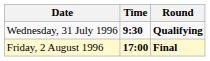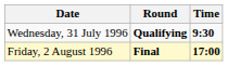 <table class="wikitable">
 <tr>
 <th>Date</th>
+<th>Round</th>
 <th>Time</th>
-<th>Round</th>
 </tr>
 <tr>
 <td>Wednesday, 31 July 1996</td>
+<td><strong>Qualifying</strong></td>
 <td><strong>9:30</strong></td>
-<td><strong>Qualifying</strong></td>
 </tr>
 <tr style=background:lemonchiffon>
 <td>Friday, 2 August 1996</td>
+<td><strong>Final</strong></td>
 <td><strong>17:00</strong></td>
-<td><strong>Final</strong></td>
 </tr>
 </table>
